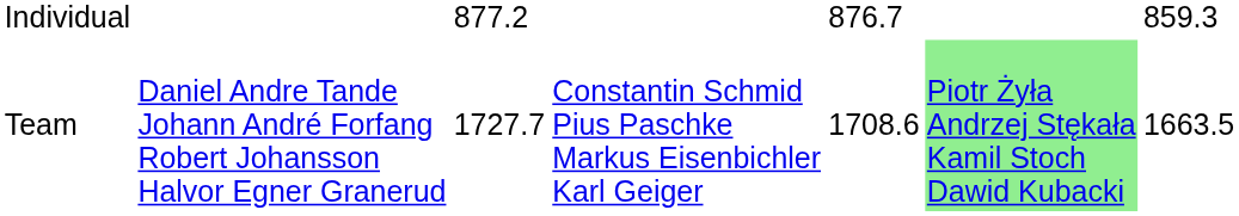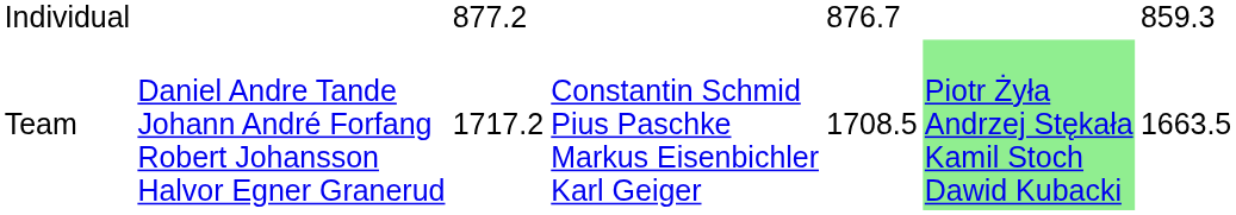 <table>
 <tr>
 <td>Individual<br></td>
 <td></td>
 <td>877.2</td>
 <td></td>
 <td>876.7</td>
 <td></td>
 <td>859.3</td>
 </tr>
 <tr>
 <td>Team<br></td>
 <td><br><a href='#'>Daniel Andre Tande</a><br><a href='#'>Johann André Forfang</a><br><a href='#'>Robert Johansson</a><br><a href='#'>Halvor Egner Granerud</a></td>
-<td>1727.7</td>
+<td>1717.2</td>
 <td><br><a href='#'>Constantin Schmid</a><br><a href='#'>Pius Paschke</a><br><a href='#'>Markus Eisenbichler</a><br><a href='#'>Karl Geiger</a></td>
-<td>1708.6</td>
+<td>1708.5</td>
 <td style="background: lightgreen;"><br><a href='#'>Piotr Żyła</a><br><a href='#'>Andrzej Stękała</a><br><a href='#'>Kamil Stoch</a><br><a href='#'>Dawid Kubacki</a></td>
 <td>1663.5</td>
 </tr>
 </table>
